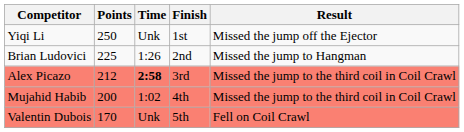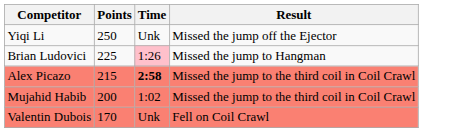 <table class="wikitable sortable">
 <tr>
 <th>Competitor</th>
 <th>Points</th>
 <th>Time</th>
-<th>Finish</th>
 <th>Result</th>
 </tr>
 <tr>
 <td> Yiqi Li</td>
 <td>250</td>
 <td>Unk</td>
-<td>1st</td>
 <td>Missed the jump off the Ejector</td>
 </tr>
 <tr>
 <td> Brian Ludovici</td>
 <td>225</td>
-<td>1:26</td>
-<td>2nd</td>
+<td style="background: pink;">1:26</td>
 <td>Missed the jump to Hangman</td>
 </tr>
 <tr style="background-color:#fa8072">
 <td> Alex Picazo</td>
-<td>212</td>
+<td>215</td>
 <td><strong>2:58</strong></td>
-<td>3rd</td>
 <td>Missed the jump to the third coil in Coil Crawl</td>
 </tr>
 <tr style="background-color:#fa8072">
 <td> Mujahid Habib</td>
 <td>200</td>
 <td>1:02</td>
-<td>4th</td>
 <td>Missed the jump to the third coil in Coil Crawl</td>
 </tr>
 <tr style="background-color:#fa8072">
 <td> Valentin Dubois</td>
 <td>170</td>
 <td>Unk</td>
-<td>5th</td>
 <td>Fell on Coil Crawl</td>
 </tr>
 </table>
